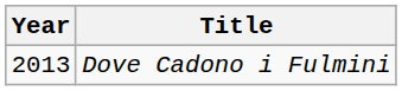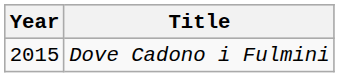 <table class="wikitable">
 <tr>
 <th style="text-align:center">Year</th>
 <th style="text-align:center">Title</th>
 </tr>
 <tr>
-<td>2013</td>
+<td>2015</td>
 <td><em>Dove Cadono i Fulmini</em></td>
 </tr>
 </table>
